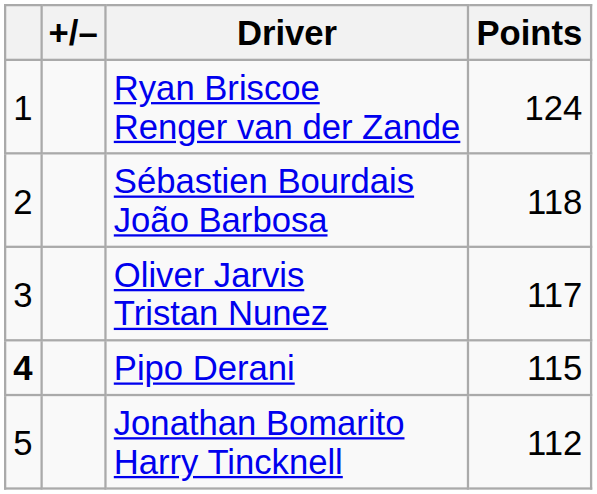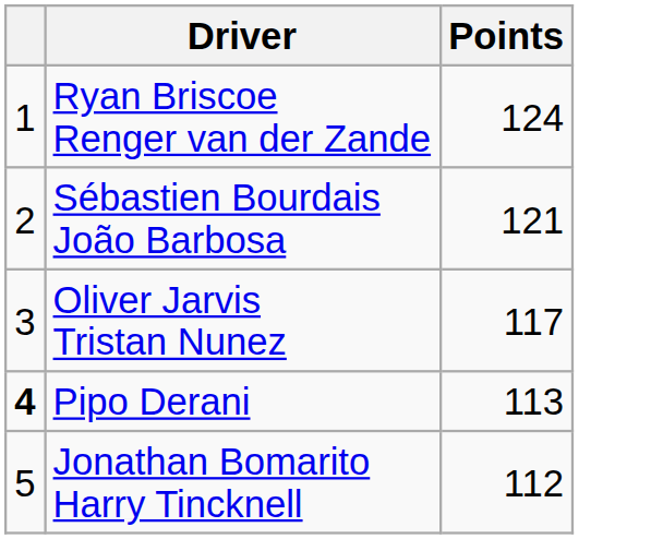 <table class="wikitable" style="font-size: 95%;">
 <tr>
 <th scope="col"></th>
-<th scope="col">+/–</th>
 <th scope="col">Driver</th>
 <th scope="col">Points</th>
 </tr>
 <tr>
 <td align=center>1</td>
-<td align="left"></td>
 <td> <a href='#'>Ryan Briscoe</a><br> <a href='#'>Renger van der Zande</a></td>
 <td align=right>124</td>
 </tr>
 <tr>
 <td align=center>2</td>
-<td align="left"></td>
 <td> <a href='#'>Sébastien Bourdais</a><br> <a href='#'>João Barbosa</a></td>
-<td align=right>118</td>
+<td align=right>121</td>
 </tr>
 <tr>
 <td align=center>3</td>
-<td align="left"></td>
 <td> <a href='#'>Oliver Jarvis</a><br> <a href='#'>Tristan Nunez</a></td>
 <td align=right>117</td>
 </tr>
 <tr>
 <td align=center><strong>4</strong></td>
-<td align="left"></td>
 <td> <a href='#'>Pipo Derani</a></td>
-<td align=right>115</td>
+<td align=right>113</td>
 </tr>
 <tr>
 <td align=center>5</td>
-<td align="left"></td>
 <td> <a href='#'>Jonathan Bomarito</a><br> <a href='#'>Harry Tincknell</a></td>
 <td align=right>112</td>
 </tr>
 </table>
